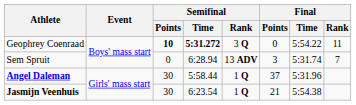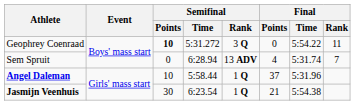 <table class="wikitable" style="font-size:90%">
 <tr>
 <th rowspan=2>Athlete</th>
 <th rowspan=2>Event</th>
 <th colspan=3>Semifinal</th>
 <th colspan=3>Final</th>
 </tr>
 <tr>
 <th>Points</th>
 <th>Time</th>
 <th>Rank</th>
 <th>Points</th>
 <th>Time</th>
 <th>Rank</th>
 </tr>
 <tr align=center>
 <td align=left>Geophrey Coenraad</td>
 <td align=left rowspan=2><a href='#'>Boys' mass start</a></td>
 <td><strong>10</strong></td>
-<td><strong>5:31.272</strong></td>
+<td>5:31.272</td>
 <td>3 <strong>Q</strong></td>
 <td>0</td>
 <td>5:54.22</td>
 <td>11</td>
 </tr>
 <tr align=center>
 <td align=left>Sem Spruit</td>
 <td>0</td>
 <td>6:28.94</td>
 <td>13 <strong>ADV</strong></td>
-<td>3</td>
+<td>4</td>
 <td>5:31.74</td>
 <td>7</td>
 </tr>
 <tr align=center>
 <td align=left><strong><a href='#'>Angel Daleman</a></strong></td>
 <td align=left rowspan=2><a href='#'>Girls' mass start</a></td>
-<td>30</td>
+<td>10</td>
 <td>5:58.44</td>
 <td>1 <strong>Q</strong></td>
 <td>37</td>
 <td>5:31.96</td>
 <td></td>
 </tr>
 <tr align=center>
 <td align=left><strong>Jasmijn Veenhuis</strong></td>
 <td>30</td>
 <td>6:23.54</td>
 <td>1 <strong>Q</strong></td>
 <td>21</td>
 <td>5:54.38</td>
 <td></td>
 </tr>
 </table>
